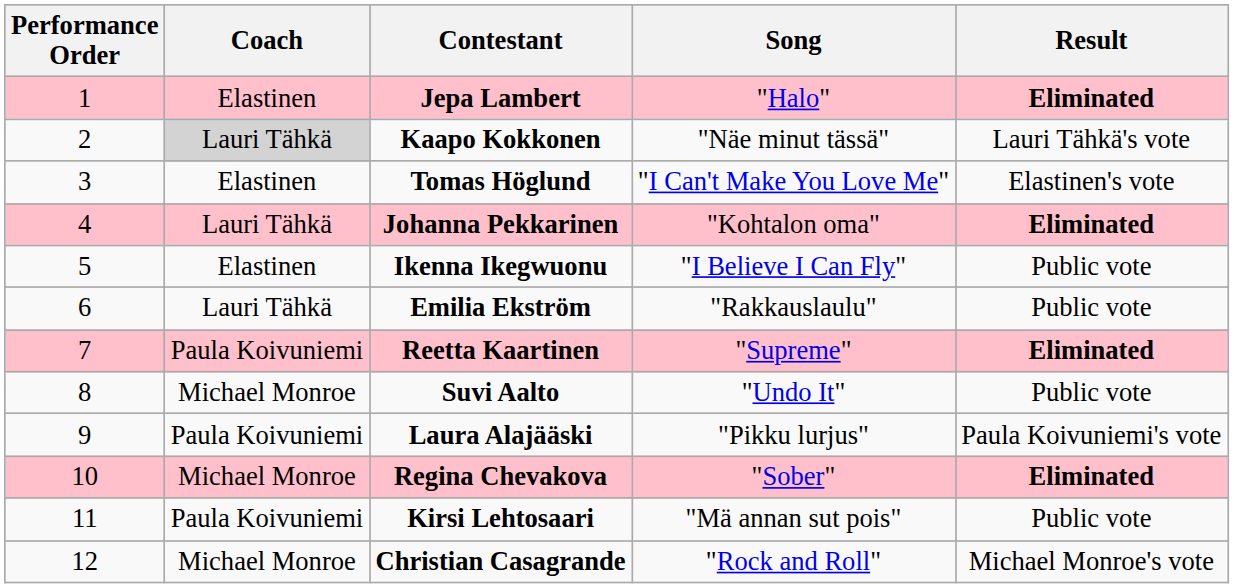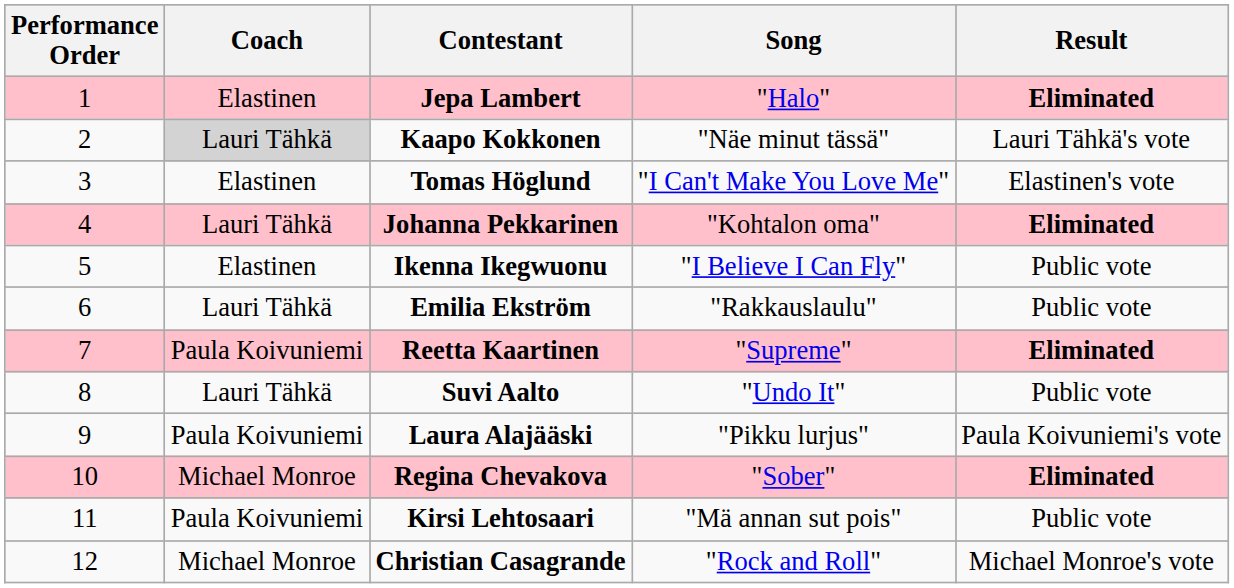 <table class="wikitable sortable" style="text-align: center; width: auto;">
 <tr>
 <th>Performance <br>Order</th>
 <th>Coach</th>
 <th>Contestant</th>
 <th>Song</th>
 <th>Result</th>
 </tr>
 <tr style="background:pink;">
 <td>1</td>
 <td>Elastinen</td>
 <td><strong>Jepa Lambert</strong></td>
 <td>"<a href='#'>Halo</a>"</td>
 <td><strong>Eliminated</strong></td>
 </tr>
 <tr>
 <td>2</td>
 <td style="background: lightgrey;">Lauri Tähkä</td>
 <td><strong>Kaapo Kokkonen</strong></td>
 <td>"Näe minut tässä"</td>
 <td>Lauri Tähkä's vote</td>
 </tr>
 <tr>
 <td>3</td>
 <td>Elastinen</td>
 <td><strong>Tomas Höglund</strong></td>
 <td>"<a href='#'>I Can't Make You Love Me</a>"</td>
 <td>Elastinen's vote</td>
 </tr>
 <tr style="background:pink;">
 <td>4</td>
 <td>Lauri Tähkä</td>
 <td><strong>Johanna Pekkarinen</strong></td>
 <td>"Kohtalon oma"</td>
 <td><strong>Eliminated</strong></td>
 </tr>
 <tr>
 <td>5</td>
 <td>Elastinen</td>
 <td><strong>Ikenna Ikegwuonu</strong></td>
 <td>"<a href='#'>I Believe I Can Fly</a>"</td>
 <td>Public vote</td>
 </tr>
 <tr>
 <td>6</td>
 <td>Lauri Tähkä</td>
 <td><strong>Emilia Ekström</strong></td>
 <td>"Rakkauslaulu"</td>
 <td>Public vote</td>
 </tr>
 <tr style="background:pink;">
 <td>7</td>
 <td>Paula Koivuniemi</td>
 <td><strong>Reetta Kaartinen</strong></td>
 <td>"<a href='#'>Supreme</a>"</td>
 <td><strong>Eliminated</strong></td>
 </tr>
 <tr>
 <td>8</td>
-<td>Michael Monroe</td>
+<td>Lauri Tähkä</td>
 <td><strong>Suvi Aalto</strong></td>
 <td>"<a href='#'>Undo It</a>"</td>
 <td>Public vote</td>
 </tr>
 <tr>
 <td>9</td>
 <td>Paula Koivuniemi</td>
 <td><strong>Laura Alajääski</strong></td>
 <td>"Pikku lurjus"</td>
 <td>Paula Koivuniemi's vote</td>
 </tr>
 <tr style="background:pink;">
 <td>10</td>
 <td>Michael Monroe</td>
 <td><strong>Regina Chevakova</strong></td>
 <td>"<a href='#'>Sober</a>"</td>
 <td><strong>Eliminated</strong></td>
 </tr>
 <tr>
 <td>11</td>
 <td>Paula Koivuniemi</td>
 <td><strong>Kirsi Lehtosaari</strong></td>
 <td>"Mä annan sut pois"</td>
 <td>Public vote</td>
 </tr>
 <tr>
 <td>12</td>
 <td>Michael Monroe</td>
 <td><strong>Christian Casagrande</strong></td>
 <td>"<a href='#'>Rock and Roll</a>"</td>
 <td>Michael Monroe's vote</td>
 </tr>
 </table>
